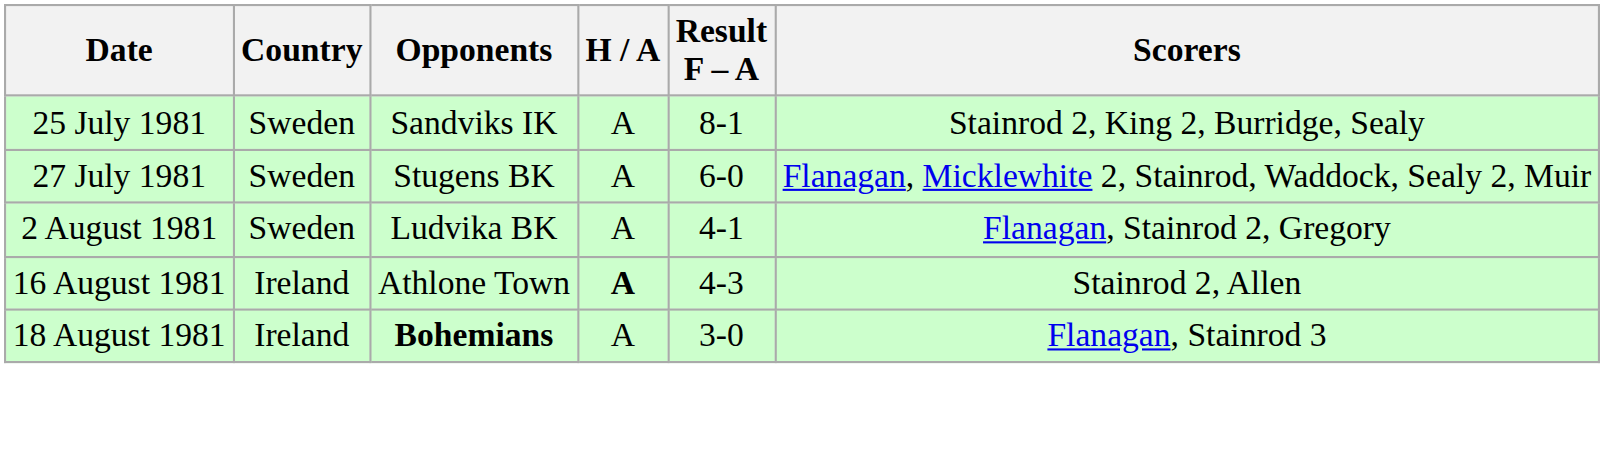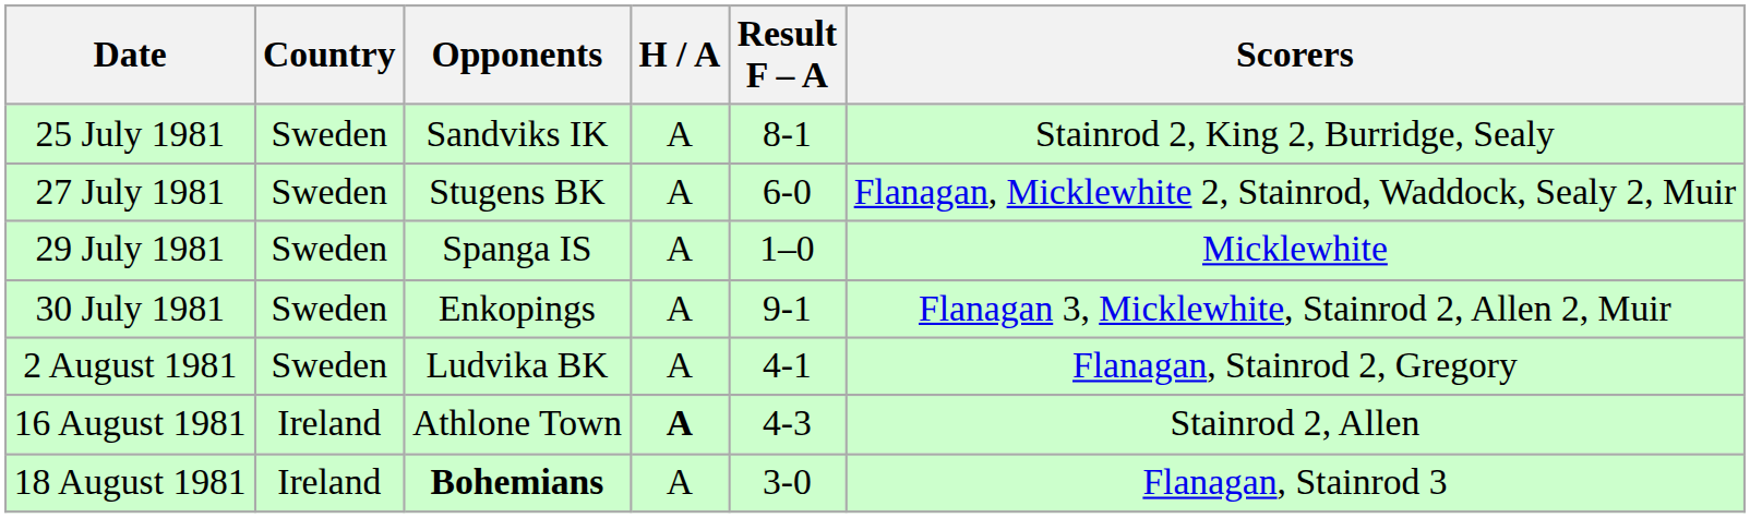 <table class="wikitable" style="text-align:center">
 <tr>
 <th>Date</th>
 <th>Country</th>
 <th>Opponents</th>
 <th>H / A</th>
 <th>Result<br>F – A</th>
 <th>Scorers</th>
 </tr>
 <tr bgcolor="#ccffcc">
 <td>25 July 1981</td>
 <td>Sweden</td>
 <td>Sandviks IK</td>
 <td>A</td>
 <td>8-1</td>
 <td>Stainrod 2, King 2, Burridge, Sealy</td>
 </tr>
 <tr bgcolor="#ccffcc">
 <td>27 July 1981</td>
 <td>Sweden</td>
 <td>Stugens BK</td>
 <td>A</td>
 <td>6-0</td>
 <td><a href='#'>Flanagan</a>, <a href='#'>Micklewhite</a> 2, Stainrod, Waddock,   Sealy 2, Muir</td>
 </tr>
 <tr bgcolor="#ccffcc">
+<td>29 July 1981</td>
+<td>Sweden</td>
+<td>Spanga IS</td>
+<td>A</td>
+<td>1–0</td>
+<td><a href='#'>Micklewhite</a></td>
+</tr>
+<tr bgcolor="#ccffcc">
+<td>30 July 1981</td>
+<td>Sweden</td>
+<td>Enkopings</td>
+<td>A</td>
+<td>9-1</td>
+<td><a href='#'>Flanagan</a> 3, <a href='#'>Micklewhite</a>, Stainrod 2,  Allen 2, Muir</td>
+</tr>
+<tr bgcolor="#ccffcc">
 <td>2 August 1981</td>
 <td>Sweden</td>
 <td>Ludvika BK</td>
 <td>A</td>
 <td>4-1</td>
 <td><a href='#'>Flanagan</a>, Stainrod 2,  Gregory</td>
 </tr>
 <tr bgcolor="#ccffcc">
 <td>16 August 1981</td>
 <td>Ireland</td>
 <td>Athlone Town</td>
 <td><strong>A</strong></td>
 <td>4-3</td>
 <td>Stainrod 2,  Allen</td>
 </tr>
 <tr bgcolor="#ccffcc">
 <td>18 August 1981</td>
 <td>Ireland</td>
 <td><strong>Bohemians</strong></td>
 <td>A</td>
 <td>3-0</td>
 <td><a href='#'>Flanagan</a>, Stainrod 3</td>
 </tr>
 </table>
